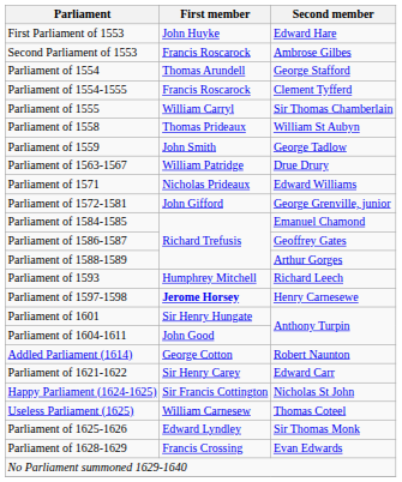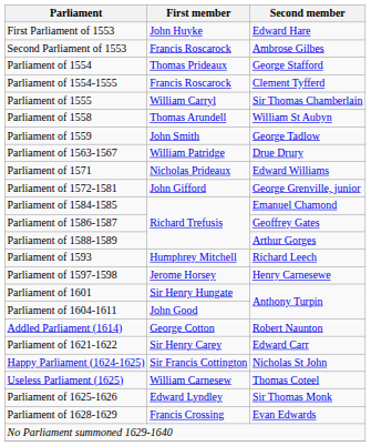 <table class="wikitable">
 <tr>
 <th>Parliament</th>
 <th>First member</th>
 <th>Second member</th>
 </tr>
 <tr>
 <td>First Parliament of 1553</td>
 <td><a href='#'>John Huyke</a></td>
 <td><a href='#'>Edward Hare</a></td>
 </tr>
 <tr>
 <td>Second Parliament of 1553</td>
 <td><a href='#'>Francis Roscarock</a></td>
 <td><a href='#'>Ambrose Gilbes</a></td>
 </tr>
 <tr>
 <td>Parliament of 1554</td>
-<td><a href='#'>Thomas Arundell</a></td>
+<td><a href='#'>Thomas Prideaux</a></td>
 <td><a href='#'>George Stafford</a></td>
 </tr>
 <tr>
 <td>Parliament of 1554-1555</td>
 <td><a href='#'>Francis Roscarock</a></td>
 <td><a href='#'>Clement Tyfferd</a></td>
 </tr>
 <tr>
 <td>Parliament of 1555</td>
 <td><a href='#'>William Carryl</a></td>
 <td><a href='#'>Sir Thomas Chamberlain</a></td>
 </tr>
 <tr>
 <td>Parliament of 1558</td>
-<td><a href='#'>Thomas Prideaux</a></td>
+<td><a href='#'>Thomas Arundell</a></td>
 <td><a href='#'>William St Aubyn</a></td>
 </tr>
 <tr>
 <td>Parliament of 1559</td>
 <td><a href='#'>John Smith</a></td>
 <td><a href='#'>George Tadlow</a></td>
 </tr>
 <tr>
 <td>Parliament of 1563-1567</td>
 <td><a href='#'>William Patridge</a></td>
 <td><a href='#'>Drue Drury</a></td>
 </tr>
 <tr>
 <td>Parliament of 1571</td>
 <td><a href='#'>Nicholas Prideaux</a></td>
 <td><a href='#'>Edward Williams</a></td>
 </tr>
 <tr>
 <td>Parliament of 1572-1581</td>
 <td><a href='#'>John Gifford</a></td>
 <td><a href='#'>George Grenville, junior</a></td>
 </tr>
 <tr>
 <td>Parliament of 1584-1585</td>
 <td rowspan="3"><a href='#'>Richard Trefusis</a></td>
 <td><a href='#'>Emanuel Chamond</a></td>
 </tr>
 <tr>
 <td>Parliament of 1586-1587</td>
 <td><a href='#'>Geoffrey Gates</a></td>
 </tr>
 <tr>
 <td>Parliament of 1588-1589</td>
 <td><a href='#'>Arthur Gorges</a></td>
 </tr>
 <tr>
 <td>Parliament of 1593</td>
 <td><a href='#'>Humphrey Mitchell</a></td>
 <td><a href='#'>Richard Leech</a></td>
 </tr>
 <tr>
 <td>Parliament of 1597-1598</td>
-<td><strong><a href='#'>Jerome Horsey</a></strong></td>
+<td><a href='#'>Jerome Horsey</a></td>
 <td><a href='#'>Henry Carnesewe</a></td>
 </tr>
 <tr>
 <td>Parliament of 1601</td>
 <td><a href='#'>Sir Henry Hungate</a></td>
 <td rowspan="2"><a href='#'>Anthony Turpin</a></td>
 </tr>
 <tr>
 <td>Parliament of 1604-1611</td>
 <td><a href='#'>John Good</a></td>
 </tr>
 <tr>
 <td><a href='#'>Addled Parliament (1614)</a></td>
 <td><a href='#'>George Cotton</a></td>
 <td><a href='#'>Robert Naunton</a></td>
 </tr>
 <tr>
 <td>Parliament of 1621-1622</td>
 <td><a href='#'>Sir Henry Carey</a></td>
 <td><a href='#'>Edward Carr</a></td>
 </tr>
 <tr>
 <td><a href='#'>Happy Parliament (1624-1625)</a></td>
 <td><a href='#'>Sir Francis Cottington</a></td>
 <td><a href='#'>Nicholas St John</a></td>
 </tr>
 <tr>
 <td><a href='#'>Useless Parliament (1625)</a></td>
 <td><a href='#'>William Carnesew</a></td>
 <td><a href='#'>Thomas Coteel</a></td>
 </tr>
 <tr>
 <td>Parliament of 1625-1626</td>
 <td><a href='#'>Edward Lyndley</a></td>
 <td><a href='#'>Sir Thomas Monk</a></td>
 </tr>
 <tr>
 <td>Parliament of 1628-1629</td>
 <td><a href='#'>Francis Crossing</a></td>
 <td><a href='#'>Evan Edwards</a></td>
 </tr>
 <tr>
 <td colspan="4"><em>No Parliament summoned 1629-1640</em></td>
 </tr>
 <tr>
 </tr>
 </table>
